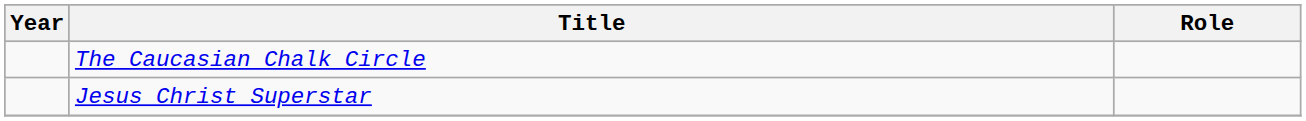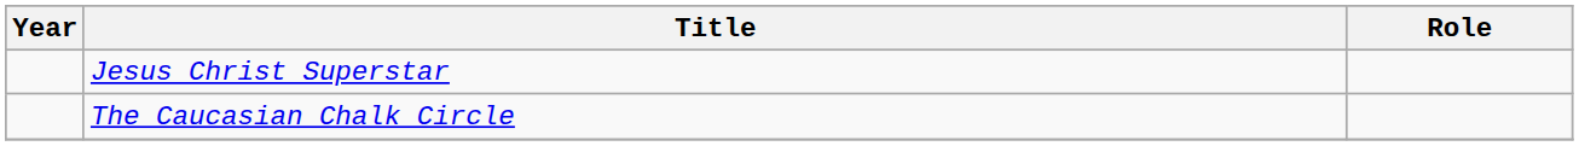 <table class="wikitable" style="width:750px">
 <tr>
 <th width=10>Year</th>
 <th>Title</th>
 <th>Role</th>
 </tr>
 <tr>
 <td></td>
-<td><em><a href='#'>The Caucasian Chalk Circle</a></em></td>
+<td><em><a href='#'>Jesus Christ Superstar</a></em></td>
 <td></td>
 </tr>
 <tr>
 <td></td>
-<td><em><a href='#'>Jesus Christ Superstar</a></em></td>
+<td><em><a href='#'>The Caucasian Chalk Circle</a></em></td>
 <td></td>
 </tr>
 <tr>
 </tr>
 </table>
